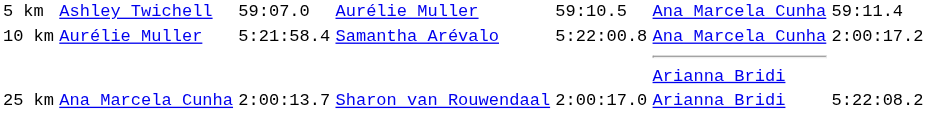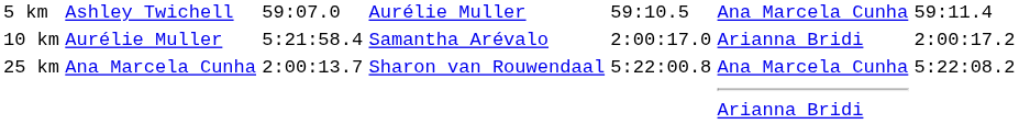 <table>
 <tr valign="top">
 <td>5 km<br></td>
 <td><a href='#'>Ashley Twichell</a><br></td>
 <td>59:07.0</td>
 <td><a href='#'>Aurélie Muller</a><br></td>
 <td>59:10.5</td>
 <td><a href='#'>Ana Marcela Cunha</a><br></td>
 <td>59:11.4</td>
 </tr>
 <tr valign="top">
 <td>10 km<br></td>
 <td><a href='#'>Aurélie Muller</a><br></td>
 <td>5:21:58.4</td>
 <td><a href='#'>Samantha Arévalo</a><br></td>
-<td>5:22:00.8</td>
-<td><a href='#'>Ana Marcela Cunha</a><br><hr><a href='#'>Arianna Bridi</a><br></td>
+<td>2:00:17.0</td>
+<td><a href='#'>Arianna Bridi</a><br></td>
 <td>2:00:17.2</td>
 </tr>
 <tr valign="top">
 <td>25 km<br></td>
 <td><a href='#'>Ana Marcela Cunha</a><br></td>
 <td>2:00:13.7</td>
 <td><a href='#'>Sharon van Rouwendaal</a><br></td>
-<td>2:00:17.0</td>
-<td><a href='#'>Arianna Bridi</a><br></td>
+<td>5:22:00.8</td>
+<td><a href='#'>Ana Marcela Cunha</a><br><hr><a href='#'>Arianna Bridi</a><br></td>
 <td>5:22:08.2</td>
 </tr>
 </table>
